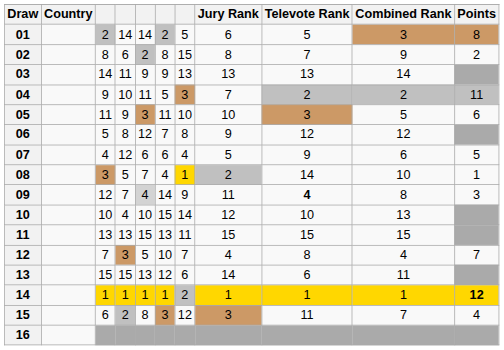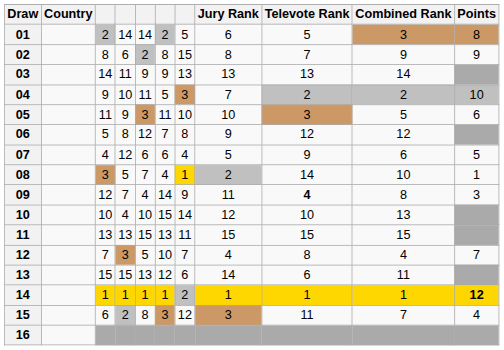 <table class="sortable wikitable collapsible plainrowheaders" style="text-align:center;">
 <tr>
 </tr>
 <tr>
 <th scope="col">Draw</th>
 <th scope="col">Country</th>
 <th scope="col"><small></small></th>
 <th scope="col"><small></small></th>
 <th scope="col"><small></small></th>
 <th scope="col"><small></small></th>
 <th scope="col"><small></small></th>
 <th scope="col">Jury Rank</th>
 <th scope="col">Televote Rank</th>
 <th scope="col">Combined Rank</th>
 <th scope="col">Points</th>
 </tr>
 <tr>
 <th scope="row" style="text-align:center;">01</th>
 <td style="text-align:left;"></td>
 <td style="background:silver;">2</td>
 <td>14</td>
 <td>14</td>
 <td style="background:silver;">2</td>
 <td>5</td>
 <td>6</td>
 <td>5</td>
 <td style="background:#CC9966;">3</td>
 <td style="background:#CC9966;">8</td>
 </tr>
 <tr>
 <th scope="row" style="text-align:center;">02</th>
 <td style="text-align:left;"></td>
 <td>8</td>
 <td>6</td>
 <td style="background:silver;">2</td>
 <td>8</td>
 <td>15</td>
 <td>8</td>
 <td>7</td>
 <td>9</td>
-<td>2</td>
+<td>9</td>
 </tr>
 <tr>
 <th scope="row" style="text-align:center;">03</th>
 <td style="text-align:left;"></td>
 <td>14</td>
 <td>11</td>
 <td>9</td>
 <td>9</td>
 <td>13</td>
 <td>13</td>
 <td>13</td>
 <td>14</td>
 <td style="background:#AAAAAA;"></td>
 </tr>
 <tr>
 <th scope="row" style="text-align:center;">04</th>
 <td style="text-align:left;"></td>
 <td>9</td>
 <td>10</td>
 <td>11</td>
 <td>5</td>
 <td style="background:#CC9966;">3</td>
 <td>7</td>
 <td style="background:silver;">2</td>
 <td style="background:silver;">2</td>
-<td style="background:silver;">11</td>
+<td style="background:silver;">10</td>
 </tr>
 <tr>
 <th scope="row" style="text-align:center;">05</th>
 <td style="text-align:left;"></td>
 <td>11</td>
 <td>9</td>
 <td style="background:#CC9966;">3</td>
 <td>11</td>
 <td>10</td>
 <td>10</td>
 <td style="background:#CC9966;">3</td>
 <td>5</td>
 <td>6</td>
 </tr>
 <tr>
 <th scope="row" style="text-align:center;">06</th>
 <td style="text-align:left;"></td>
 <td>5</td>
 <td>8</td>
 <td>12</td>
 <td>7</td>
 <td>8</td>
 <td>9</td>
 <td>12</td>
 <td>12</td>
 <td style="background:#AAAAAA;"></td>
 </tr>
 <tr>
 <th scope="row" style="text-align:center;">07</th>
 <td style="text-align:left;"></td>
 <td>4</td>
 <td>12</td>
 <td>6</td>
 <td>6</td>
 <td>4</td>
 <td>5</td>
 <td>9</td>
 <td>6</td>
 <td>5</td>
 </tr>
 <tr>
 <th scope="row" style="text-align:center;">08</th>
 <td style="text-align:left;"></td>
 <td style="background:#CC9966;">3</td>
 <td>5</td>
 <td>7</td>
 <td>4</td>
 <td style="background:gold;">1</td>
 <td style="background:silver;">2</td>
 <td>14</td>
 <td>10</td>
 <td>1</td>
 </tr>
 <tr>
 <th scope="row" style="text-align:center;">09</th>
 <td style="text-align:left;"></td>
 <td>12</td>
 <td>7</td>
-<td style="background: lightgrey;">4</td>
+<td>4</td>
 <td>14</td>
 <td>9</td>
 <td>11</td>
 <td><strong>4</strong></td>
 <td>8</td>
 <td>3</td>
 </tr>
 <tr>
 <th scope="row" style="text-align:center;">10</th>
 <td style="text-align:left;"></td>
 <td>10</td>
 <td>4</td>
 <td>10</td>
 <td>15</td>
 <td>14</td>
 <td>12</td>
 <td>10</td>
 <td>13</td>
 <td style="background:#AAAAAA;"></td>
 </tr>
 <tr>
 <th scope="row" style="text-align:center;">11</th>
 <td style="text-align:left;"></td>
 <td>13</td>
 <td>13</td>
 <td>15</td>
 <td>13</td>
 <td>11</td>
 <td>15</td>
 <td>15</td>
 <td>15</td>
 <td style="background:#AAAAAA;"></td>
 </tr>
 <tr>
 <th scope="row" style="text-align:center;">12</th>
 <td style="text-align:left;"></td>
 <td>7</td>
 <td style="background:#CC9966;">3</td>
 <td>5</td>
 <td>10</td>
 <td>7</td>
 <td>4</td>
 <td>8</td>
 <td>4</td>
 <td>7</td>
 </tr>
 <tr>
 <th scope="row" style="text-align:center;">13</th>
 <td style="text-align:left;"></td>
 <td>15</td>
 <td>15</td>
 <td>13</td>
 <td>12</td>
 <td>6</td>
 <td>14</td>
 <td>6</td>
 <td>11</td>
 <td style="background:#AAAAAA;"></td>
 </tr>
 <tr>
 <th scope="row" style="text-align:center;">14</th>
 <td style="text-align:left;"></td>
 <td style="background:gold;">1</td>
 <td style="background:gold;">1</td>
 <td style="background:gold;">1</td>
 <td style="background:gold;">1</td>
 <td style="background:silver;">2</td>
 <td style="background:gold;">1</td>
 <td style="background:gold;">1</td>
 <td style="background:gold;">1</td>
 <td style="background:gold;"><strong>12</strong></td>
 </tr>
 <tr>
 <th scope="row" style="text-align:center;">15</th>
 <td style="text-align:left;"></td>
 <td>6</td>
 <td style="background:silver;">2</td>
 <td>8</td>
 <td style="background:#CC9966;">3</td>
 <td>12</td>
 <td style="background:#CC9966;">3</td>
 <td>11</td>
 <td>7</td>
 <td>4</td>
 </tr>
 <tr class="sortbottom">
 <th scope="row" style="text-align:center;">16</th>
 <td style="text-align:left;"></td>
 <td style="background:#AAAAAA;"></td>
 <td style="background:#AAAAAA;"></td>
 <td style="background:#AAAAAA;"></td>
 <td style="background:#AAAAAA;"></td>
 <td style="background:#AAAAAA;"></td>
 <td style="background:#AAAAAA;"></td>
 <td style="background:#AAAAAA;"></td>
 <td style="background:#AAAAAA;"></td>
 <td style="background:#AAAAAA;"></td>
 </tr>
 </table>
